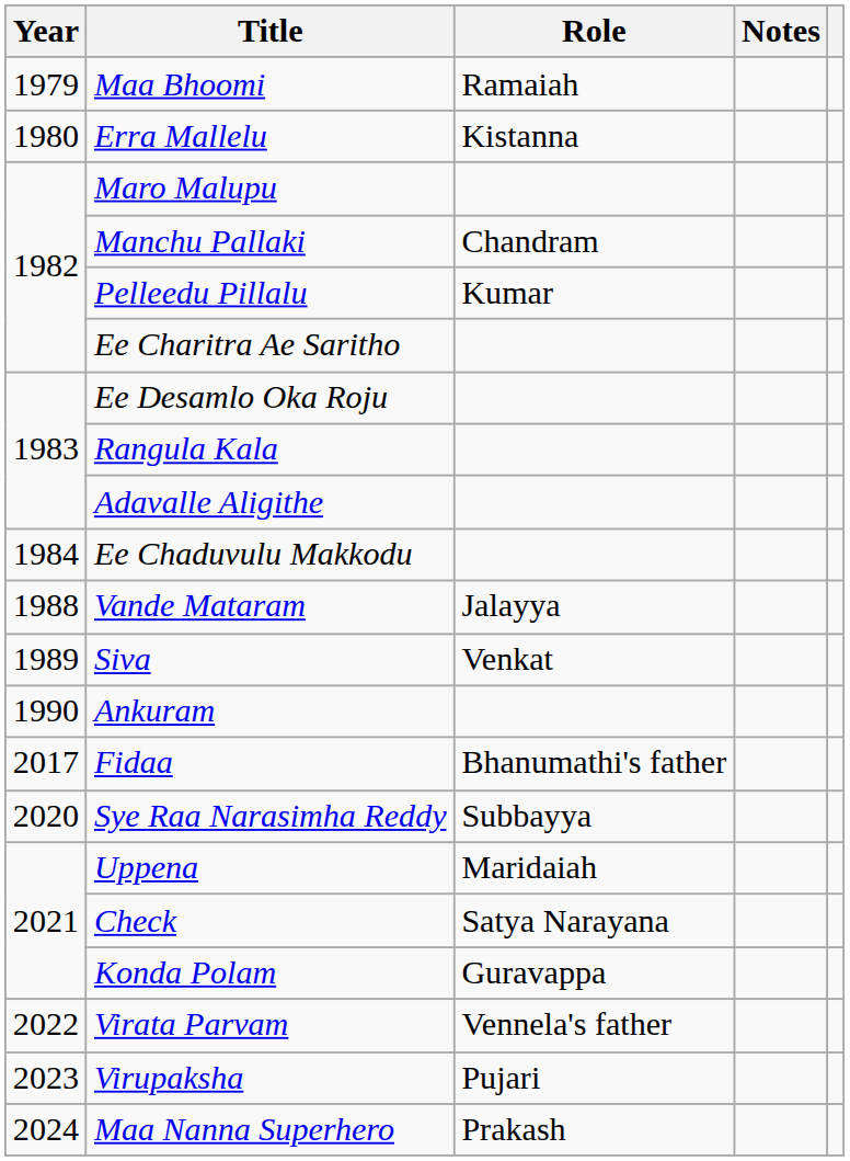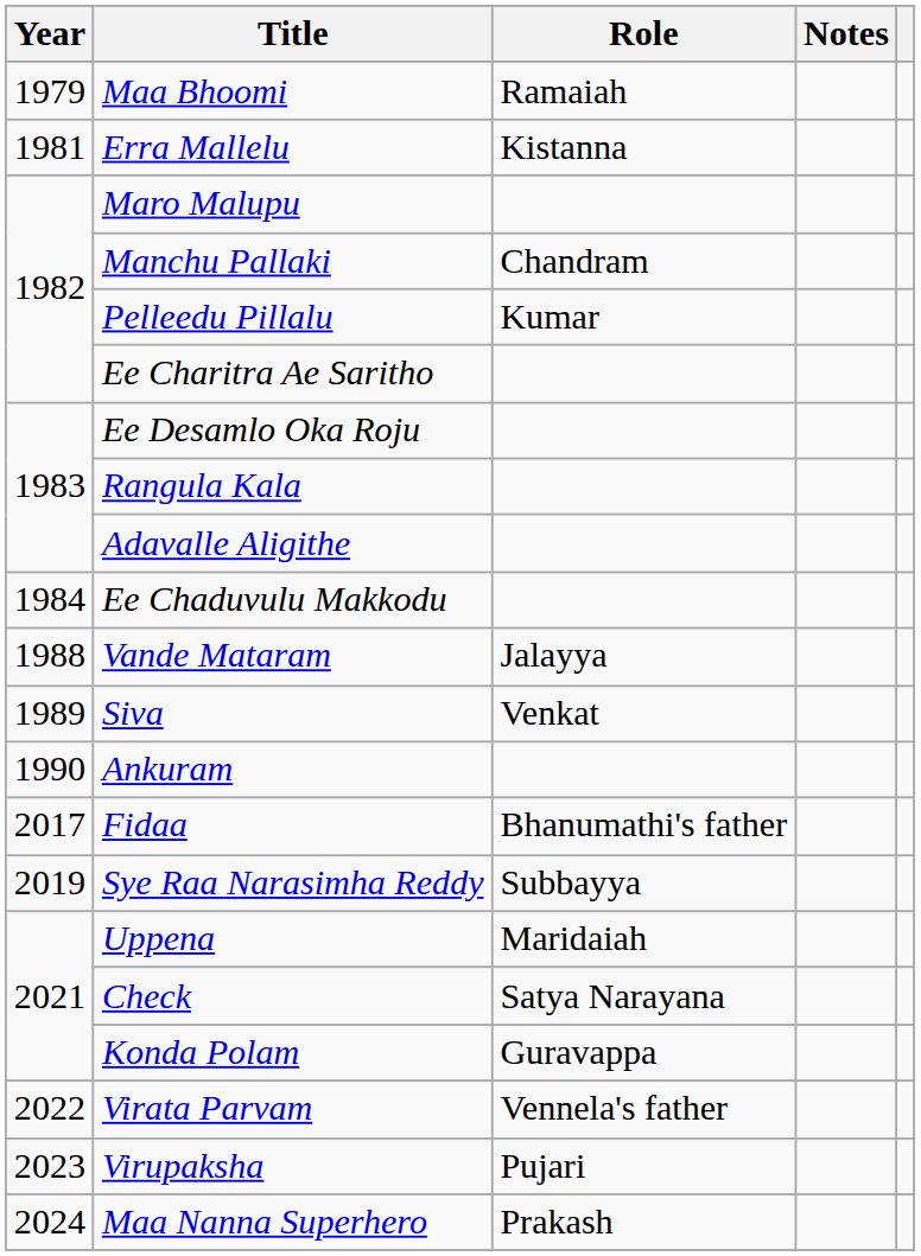 <table class="wikitable">
 <tr>
 <th>Year</th>
 <th>Title</th>
 <th>Role</th>
 <th>Notes</th>
 <th></th>
 </tr>
 <tr>
 <td>1979</td>
 <td><em><a href='#'>Maa Bhoomi</a></em></td>
 <td>Ramaiah</td>
 <td></td>
 <td></td>
 </tr>
 <tr>
-<td>1980</td>
+<td>1981</td>
 <td><em><a href='#'>Erra Mallelu</a></em></td>
 <td>Kistanna</td>
 <td></td>
 <td></td>
 </tr>
 <tr>
 <td rowspan="4">1982</td>
 <td><em><a href='#'>Maro Malupu</a></em></td>
 <td></td>
 <td></td>
 <td></td>
 </tr>
 <tr>
 <td><em><a href='#'>Manchu Pallaki</a></em></td>
 <td>Chandram</td>
 <td></td>
 <td></td>
 </tr>
 <tr>
 <td><em><a href='#'>Pelleedu Pillalu</a></em></td>
 <td>Kumar</td>
 <td></td>
 <td></td>
 </tr>
 <tr>
 <td><em>Ee Charitra Ae Saritho</em></td>
 <td></td>
 <td></td>
 <td></td>
 </tr>
 <tr>
 <td rowspan="3">1983</td>
 <td><em>Ee Desamlo Oka Roju</em></td>
 <td></td>
 <td></td>
 <td></td>
 </tr>
 <tr>
 <td><em><a href='#'>Rangula Kala</a></em></td>
 <td></td>
 <td></td>
 <td></td>
 </tr>
 <tr>
 <td><em><a href='#'>Adavalle Aligithe</a></em></td>
 <td></td>
 <td></td>
 <td></td>
 </tr>
 <tr>
 <td>1984</td>
 <td><em>Ee Chaduvulu Makkodu</em></td>
 <td></td>
 <td></td>
 <td></td>
 </tr>
 <tr>
 <td>1988</td>
 <td><em><a href='#'>Vande Mataram</a></em></td>
 <td>Jalayya</td>
 <td></td>
 <td></td>
 </tr>
 <tr>
 <td>1989</td>
 <td><em><a href='#'>Siva</a></em></td>
 <td>Venkat</td>
 <td></td>
 <td></td>
 </tr>
 <tr>
 <td>1990</td>
 <td><em><a href='#'>Ankuram</a></em></td>
 <td></td>
 <td></td>
 <td></td>
 </tr>
 <tr>
 <td>2017</td>
 <td><em><a href='#'>Fidaa</a></em></td>
 <td>Bhanumathi's father</td>
 <td></td>
 <td></td>
 </tr>
 <tr>
-<td>2020</td>
+<td>2019</td>
 <td><em><a href='#'>Sye Raa Narasimha Reddy</a></em></td>
 <td>Subbayya</td>
 <td></td>
 <td></td>
 </tr>
 <tr>
 <td rowspan="3">2021</td>
 <td><em><a href='#'>Uppena</a></em></td>
 <td>Maridaiah</td>
 <td></td>
 <td></td>
 </tr>
 <tr>
 <td><em><a href='#'>Check</a></em></td>
 <td>Satya Narayana</td>
 <td></td>
 <td></td>
 </tr>
 <tr>
 <td><em><a href='#'>Konda Polam</a></em></td>
 <td>Guravappa</td>
 <td></td>
 <td></td>
 </tr>
 <tr>
 <td>2022</td>
 <td><em><a href='#'>Virata Parvam</a></em></td>
 <td>Vennela's father</td>
 <td></td>
 <td></td>
 </tr>
 <tr>
 <td>2023</td>
 <td><a href='#'><em>Virupaksha</em></a></td>
 <td>Pujari</td>
 <td></td>
 <td></td>
 </tr>
 <tr>
 <td>2024</td>
 <td><em><a href='#'>Maa Nanna Superhero</a></em></td>
 <td>Prakash</td>
 <td></td>
 <td></td>
 </tr>
 </table>
